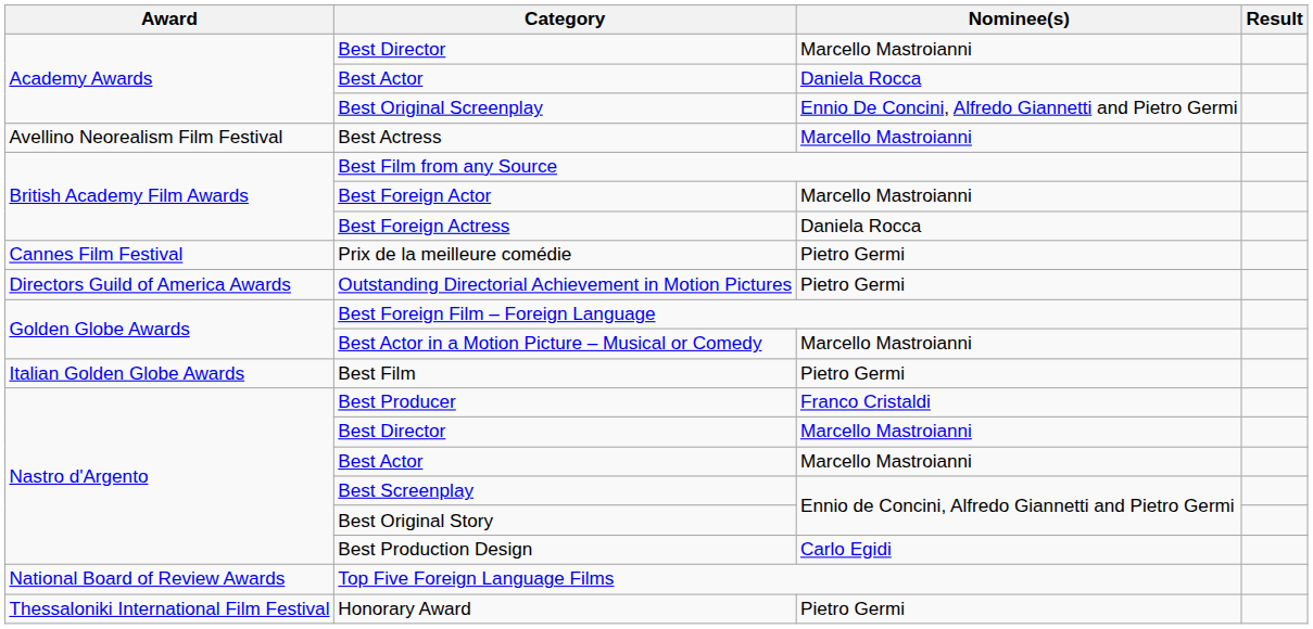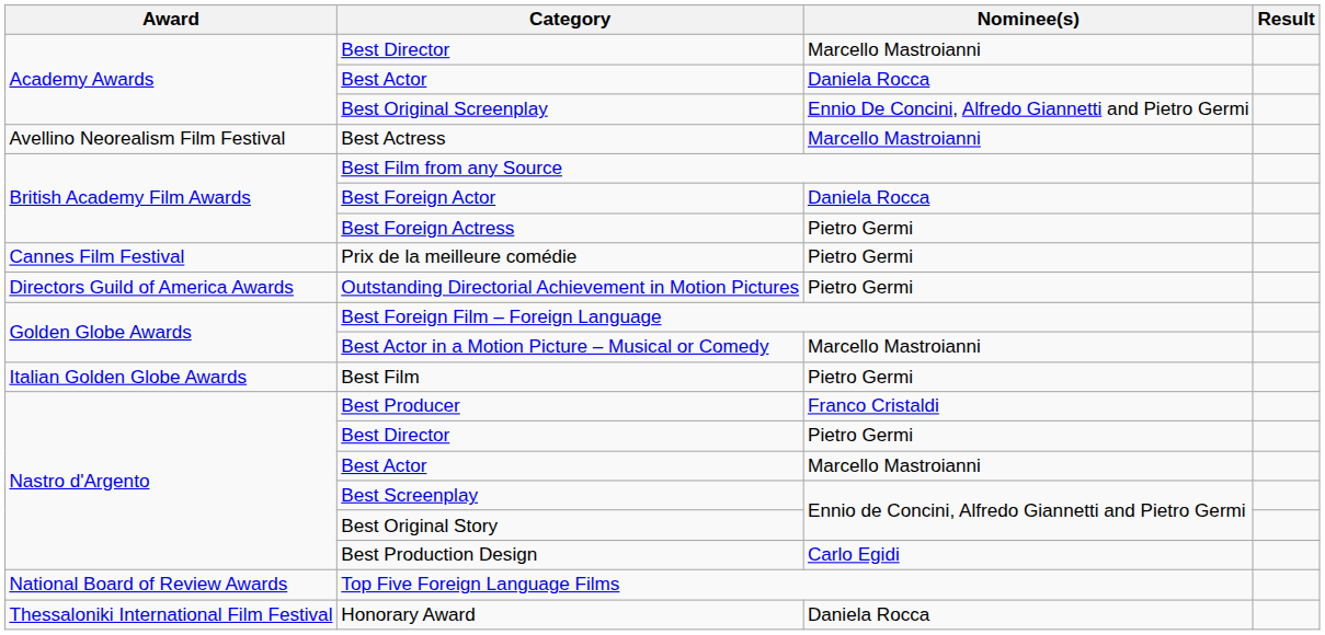 <table class="wikitable plainrowheaders">
 <tr>
 <th>Award</th>
 <th>Category</th>
 <th>Nominee(s)</th>
 <th>Result</th>
 </tr>
 <tr>
 <td rowspan="3"><a href='#'>Academy Awards</a></td>
 <td><a href='#'>Best Director</a></td>
 <td>Marcello Mastroianni</td>
 <td></td>
 </tr>
 <tr>
 <td><a href='#'>Best Actor</a></td>
 <td><a href='#'>Daniela Rocca</a></td>
 <td></td>
 </tr>
 <tr>
 <td><a href='#'>Best Original Screenplay</a></td>
 <td><a href='#'>Ennio De Concini</a>, <a href='#'>Alfredo Giannetti</a> and Pietro Germi</td>
 <td></td>
 </tr>
 <tr>
 <td>Avellino Neorealism Film Festival</td>
 <td>Best Actress</td>
 <td><a href='#'>Marcello Mastroianni</a></td>
 <td></td>
 </tr>
 <tr>
 <td rowspan="3"><a href='#'>British Academy Film Awards</a></td>
 <td colspan="2"><a href='#'>Best Film from any Source</a></td>
 <td></td>
 </tr>
 <tr>
 <td><a href='#'>Best Foreign Actor</a></td>
-<td>Marcello Mastroianni</td>
+<td><a href='#'>Daniela Rocca</a></td>
 <td></td>
 </tr>
 <tr>
 <td><a href='#'>Best Foreign Actress</a></td>
-<td>Daniela Rocca</td>
+<td>Pietro Germi</td>
 <td></td>
 </tr>
 <tr>
 <td><a href='#'>Cannes Film Festival</a></td>
 <td>Prix de la meilleure comédie</td>
 <td>Pietro Germi</td>
 <td></td>
 </tr>
 <tr>
 <td><a href='#'>Directors Guild of America Awards</a></td>
 <td><a href='#'>Outstanding Directorial Achievement in Motion Pictures</a></td>
 <td>Pietro Germi</td>
 <td></td>
 </tr>
 <tr>
 <td rowspan="2"><a href='#'>Golden Globe Awards</a></td>
 <td colspan="2"><a href='#'>Best Foreign Film – Foreign Language</a></td>
 <td></td>
 </tr>
 <tr>
 <td><a href='#'>Best Actor in a Motion Picture – Musical or Comedy</a></td>
 <td>Marcello Mastroianni</td>
 <td></td>
 </tr>
 <tr>
 <td><a href='#'>Italian Golden Globe Awards</a></td>
 <td>Best Film</td>
 <td>Pietro Germi</td>
 <td></td>
 </tr>
 <tr>
 <td rowspan="6"><a href='#'>Nastro d'Argento</a></td>
 <td><a href='#'>Best Producer</a></td>
 <td><a href='#'>Franco Cristaldi</a></td>
 <td></td>
 </tr>
 <tr>
 <td><a href='#'>Best Director</a></td>
-<td><a href='#'>Marcello Mastroianni</a></td>
+<td>Pietro Germi</td>
 <td></td>
 </tr>
 <tr>
 <td><a href='#'>Best Actor</a></td>
 <td>Marcello Mastroianni</td>
 <td></td>
 </tr>
 <tr>
 <td><a href='#'>Best Screenplay</a></td>
 <td rowspan="2">Ennio de Concini, Alfredo Giannetti and Pietro Germi</td>
 <td></td>
 </tr>
 <tr>
 <td>Best Original Story</td>
 <td></td>
 </tr>
 <tr>
 <td>Best Production Design</td>
 <td><a href='#'>Carlo Egidi</a></td>
 <td></td>
 </tr>
 <tr>
 <td><a href='#'>National Board of Review Awards</a></td>
 <td colspan="2"><a href='#'>Top Five Foreign Language Films</a></td>
 <td></td>
 </tr>
 <tr>
 <td><a href='#'>Thessaloniki International Film Festival</a></td>
 <td>Honorary Award</td>
-<td>Pietro Germi</td>
+<td>Daniela Rocca</td>
 <td></td>
 </tr>
 </table>
